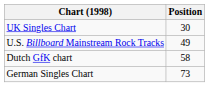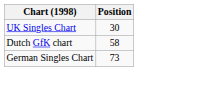 <table class="wikitable">
 <tr>
 <th>Chart (1998)</th>
 <th>Position</th>
 </tr>
 <tr>
 <td><a href='#'>UK Singles Chart</a></td>
 <td align="center">30</td>
 </tr>
 <tr>
-<td>U.S. <a href='#'><em>Billboard</em> Mainstream Rock Tracks</a></td>
-<td align="center">49</td>
-</tr>
-<tr>
 <td>Dutch <a href='#'>GfK</a> chart</td>
 <td align="center">58</td>
 </tr>
 <tr>
 <td>German Singles Chart</td>
 <td align="center">73</td>
 </tr>
 </table>
